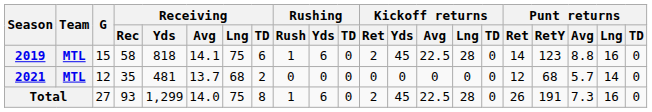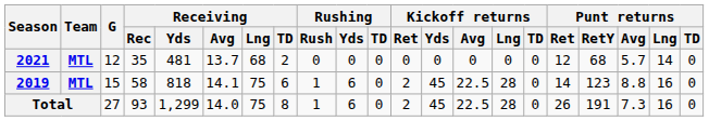 <table class=wikitable style="text-align:center;">
 <tr>
 <th rowspan="2">Season</th>
 <th rowspan="2">Team</th>
 <th rowspan="2">G</th>
 <th colspan="5">Receiving</th>
 <th colspan="3">Rushing</th>
 <th colspan="5">Kickoff returns</th>
 <th colspan="5">Punt returns</th>
 </tr>
 <tr>
 <th>Rec</th>
 <th>Yds</th>
 <th>Avg</th>
 <th>Lng</th>
 <th>TD</th>
 <th>Rush</th>
 <th>Yds</th>
 <th>TD</th>
 <th>Ret</th>
 <th>Yds</th>
 <th>Avg</th>
 <th>Lng</th>
 <th>TD</th>
 <th>Ret</th>
 <th>RetY</th>
 <th>Avg</th>
 <th>Lng</th>
 <th>TD</th>
 </tr>
 <tr>
+<th><a href='#'>2021</a></th>
+<th><a href='#'>MTL</a></th>
+<td>12</td>
+<td>35</td>
+<td>481</td>
+<td>13.7</td>
+<td>68</td>
+<td>2</td>
+<td>0</td>
+<td>0</td>
+<td>0</td>
+<td>0</td>
+<td>0</td>
+<td>0</td>
+<td>0</td>
+<td>0</td>
+<td>12</td>
+<td>68</td>
+<td>5.7</td>
+<td>14</td>
+<td>0</td>
+</tr>
+<tr>
 <th><a href='#'>2019</a></th>
 <th><a href='#'>MTL</a></th>
 <td>15</td>
 <td>58</td>
 <td>818</td>
 <td>14.1</td>
 <td>75</td>
 <td>6</td>
 <td>1</td>
 <td>6</td>
 <td>0</td>
 <td>2</td>
 <td>45</td>
 <td>22.5</td>
 <td>28</td>
 <td>0</td>
 <td>14</td>
 <td>123</td>
 <td>8.8</td>
 <td>16</td>
-<td>0</td>
-</tr>
-<tr>
-<th><a href='#'>2021</a></th>
-<th><a href='#'>MTL</a></th>
-<td>12</td>
-<td>35</td>
-<td>481</td>
-<td>13.7</td>
-<td>68</td>
-<td>2</td>
-<td>0</td>
-<td>0</td>
-<td>0</td>
-<td>0</td>
-<td>0</td>
-<td>0</td>
-<td>0</td>
-<td>0</td>
-<td>12</td>
-<td>68</td>
-<td>5.7</td>
-<td>14</td>
 <td>0</td>
 </tr>
 <tr>
 <th colspan=2>Total</th>
 <td>27</td>
 <td>93</td>
 <td>1,299</td>
 <td>14.0</td>
 <td>75</td>
 <td>8</td>
 <td>1</td>
 <td>6</td>
 <td>0</td>
 <td>2</td>
 <td>45</td>
 <td>22.5</td>
 <td>28</td>
 <td>0</td>
 <td>26</td>
 <td>191</td>
 <td>7.3</td>
 <td>16</td>
 <td>0</td>
 </tr>
 </table>
